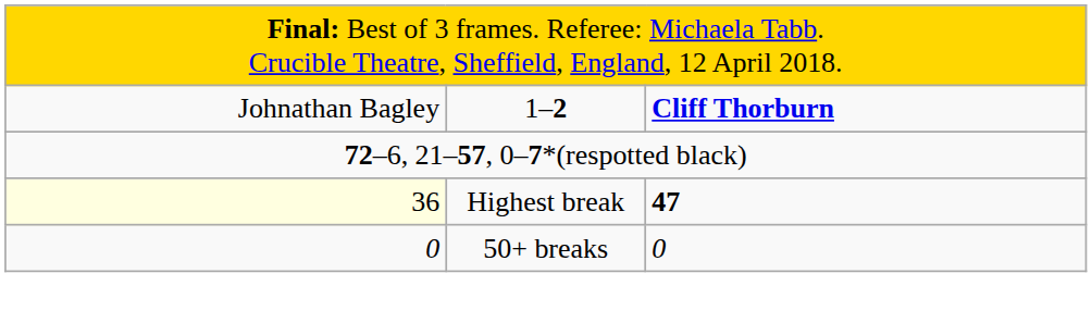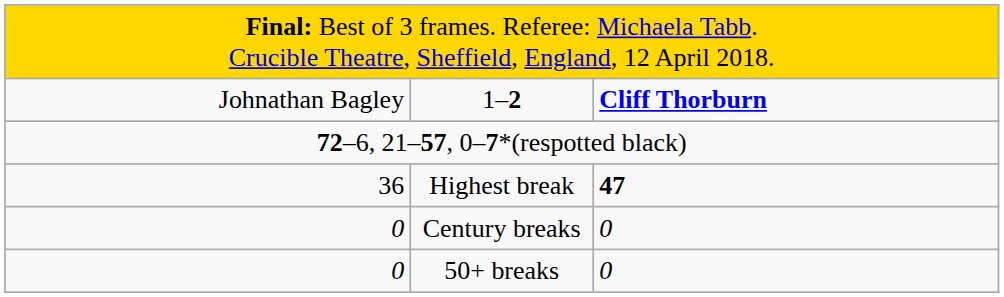 <table class="wikitable" style="font-size: 95%; margin: 1em auto 1em auto;">
 <tr>
 <td colspan="3" align="center" bgcolor="#ffd700"><strong>Final:</strong> Best of 3 frames. Referee: <a href='#'>Michaela Tabb</a>.<br><a href='#'>Crucible Theatre</a>, <a href='#'>Sheffield</a>, <a href='#'>England</a>, 12 April 2018.</td>
 </tr>
 <tr>
 <td width="230" align="right">Johnathan Bagley<br></td>
 <td width="100" align="center">1–<strong>2</strong></td>
 <td width="230"><strong><a href='#'>Cliff Thorburn</a></strong><br></td>
 </tr>
 <tr>
 <td colspan="3" align="center" style="font-size: 100%"><strong>72</strong>–6, 21–<strong>57</strong>, 0–<strong>7</strong>*(respotted black)</td>
 </tr>
 <tr>
-<td align="right" style="background: lightyellow;">36</td>
+<td align="right">36</td>
 <td align="center">Highest break</td>
 <td><strong>47</strong></td>
+</tr>
+<tr>
+<td align="right"><em>0</em></td>
+<td align="center">Century breaks</td>
+<td><em>0</em></td>
 </tr>
 <tr>
 <td align="right"><em>0</em></td>
 <td align="center">50+ breaks</td>
 <td><em>0</em></td>
 </tr>
 </table>
